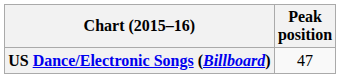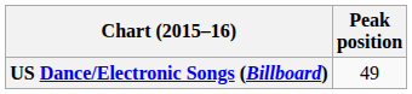 <table class="wikitable sortable plainrowheaders" style="text-align:center;">
 <tr>
 <th>Chart (2015–16)</th>
 <th>Peak<br>position</th>
 </tr>
 <tr>
 </tr>
 <tr>
 </tr>
 <tr>
 </tr>
 <tr>
 <th scope="row">US <a href='#'>Dance/Electronic Songs</a> (<em><a href='#'>Billboard</a></em>)</th>
-<td>47</td>
+<td>49</td>
 </tr>
 </table>
